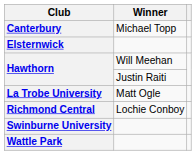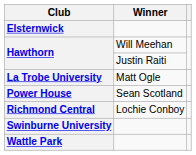 <table class="wikitable plainrowheaders">
 <tr>
 <th>Club</th>
 <th>Winner</th>
 <th></th>
-</tr>
-<tr>
-<th style="text-align:left"><a href='#'>Canterbury</a></th>
-<td>Michael Topp</td>
-<td align="center"></td>
 </tr>
 <tr>
 <th style="text-align:left"><a href='#'>Elsternwick</a></th>
 <td></td>
 <td align="center"></td>
 </tr>
 <tr>
 <th rowspan=2; style="text-align:left"><a href='#'>Hawthorn</a></th>
 <td>Will Meehan</td>
 <td rowspan=2; align="center"></td>
 </tr>
 <tr>
 <td>Justin Raiti</td>
 </tr>
 <tr>
 <th style="text-align:left"><a href='#'>La Trobe University</a></th>
 <td>Matt Ogle</td>
 <td align="center"></td>
 </tr>
 <tr>
+<th style="text-align:left"><a href='#'>Power House</a></th>
+<td>Sean Scotland</td>
+<td align="center"></td>
+</tr>
+<tr>
 <th style="text-align:left"><a href='#'>Richmond Central</a></th>
 <td>Lochie Conboy</td>
 <td align="center"></td>
 </tr>
 <tr>
 <th style="text-align:left"><a href='#'>Swinburne University</a></th>
 <td></td>
 <td align="center"></td>
 </tr>
 <tr>
 <th style="text-align:left"><a href='#'>Wattle Park</a></th>
 <td></td>
 <td align="center"></td>
 </tr>
 </table>
